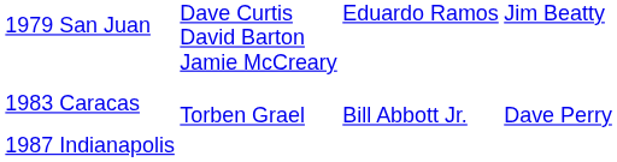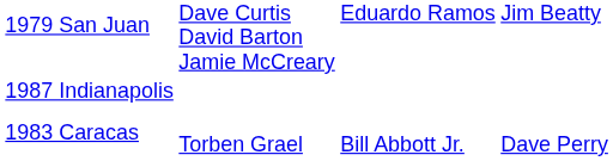 <table>
 <tr>
 <td><a href='#'>1979 San Juan</a> </td>
 <td><br><a href='#'>Dave Curtis</a><br><a href='#'>David Barton</a><br><a href='#'>Jamie McCreary</a></td>
 <td><br><a href='#'>Eduardo Ramos</a><br> <br> </td>
 <td><br><a href='#'>Jim Beatty</a><br> <br> </td>
 </tr>
 <tr>
+<td><a href='#'>1987 Indianapolis</a> </td>
+<td></td>
+<td></td>
+<td></td>
+</tr>
+<tr>
 <td><a href='#'>1983 Caracas</a> </td>
 <td><br><a href='#'>Torben Grael</a></td>
 <td><br><a href='#'>Bill Abbott Jr.</a></td>
 <td><br><a href='#'>Dave Perry</a></td>
 </tr>
-<tr>
-<td><a href='#'>1987 Indianapolis</a> </td>
-<td></td>
-<td></td>
-<td></td>
-</tr>
 </table>
